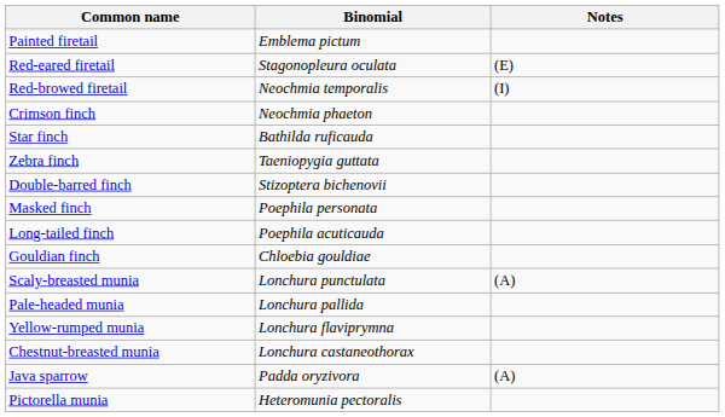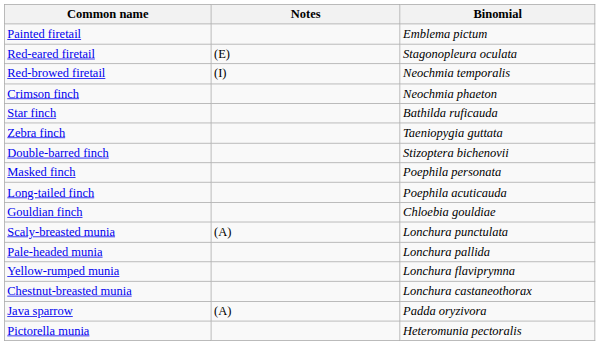 <table style="width:60%;" class="wikitable">
 <tr>
 <th width=35%>Common name</th>
+<th width=32%>Notes</th>
 <th width=33%>Binomial</th>
-<th width=32%>Notes</th>
 </tr>
 <tr>
 <td><a href='#'>Painted firetail</a></td>
+<td></td>
 <td><em>Emblema pictum</em></td>
-<td></td>
 </tr>
 <tr>
 <td><a href='#'>Red-eared firetail</a></td>
+<td>(E)</td>
 <td><em>Stagonopleura oculata</em></td>
-<td>(E)</td>
 </tr>
 <tr>
 <td><a href='#'>Red-browed firetail</a></td>
+<td>(I)</td>
 <td><em>Neochmia temporalis</em></td>
-<td>(I)</td>
 </tr>
 <tr>
 <td><a href='#'>Crimson finch</a></td>
+<td></td>
 <td><em>Neochmia phaeton</em></td>
-<td></td>
 </tr>
 <tr>
 <td><a href='#'>Star finch</a></td>
+<td></td>
 <td><em>Bathilda ruficauda</em></td>
-<td></td>
 </tr>
 <tr>
 <td><a href='#'>Zebra finch</a></td>
+<td></td>
 <td><em>Taeniopygia guttata</em></td>
-<td></td>
 </tr>
 <tr>
 <td><a href='#'>Double-barred finch</a></td>
+<td></td>
 <td><em>Stizoptera bichenovii</em></td>
-<td></td>
 </tr>
 <tr>
 <td><a href='#'>Masked finch</a></td>
+<td></td>
 <td><em>Poephila personata</em></td>
-<td></td>
 </tr>
 <tr>
 <td><a href='#'>Long-tailed finch</a></td>
+<td></td>
 <td><em>Poephila acuticauda</em></td>
-<td></td>
 </tr>
 <tr>
 <td><a href='#'>Gouldian finch</a></td>
+<td></td>
 <td><em>Chloebia gouldiae</em></td>
-<td></td>
 </tr>
 <tr>
 <td><a href='#'>Scaly-breasted munia</a></td>
+<td>(A)</td>
 <td><em>Lonchura punctulata</em></td>
-<td>(A)</td>
 </tr>
 <tr>
 <td><a href='#'>Pale-headed munia</a></td>
+<td></td>
 <td><em>Lonchura pallida</em></td>
-<td></td>
 </tr>
 <tr>
 <td><a href='#'>Yellow-rumped munia</a></td>
+<td></td>
 <td><em>Lonchura flaviprymna</em></td>
-<td></td>
 </tr>
 <tr>
 <td><a href='#'>Chestnut-breasted munia</a></td>
+<td></td>
 <td><em>Lonchura castaneothorax</em></td>
-<td></td>
 </tr>
 <tr>
 <td><a href='#'>Java sparrow</a></td>
+<td>(A)</td>
 <td><em>Padda oryzivora</em></td>
-<td>(A)</td>
 </tr>
 <tr>
 <td><a href='#'>Pictorella munia</a></td>
+<td></td>
 <td><em>Heteromunia pectoralis</em></td>
-<td></td>
 </tr>
 </table>
